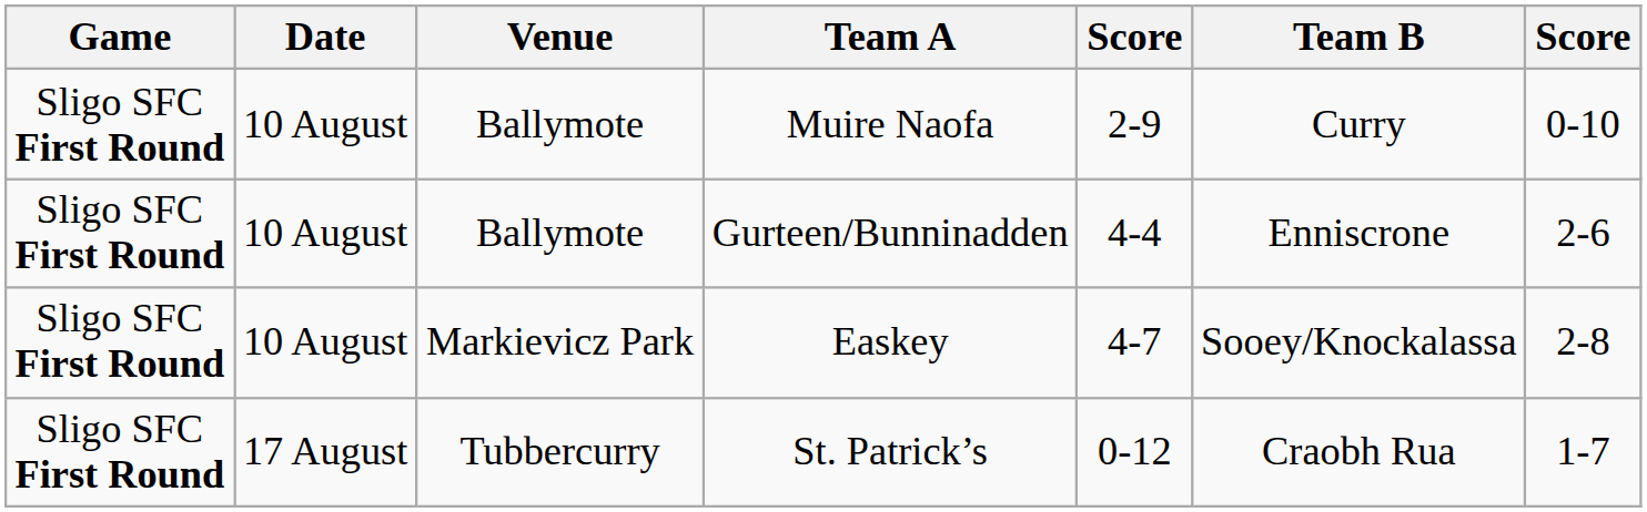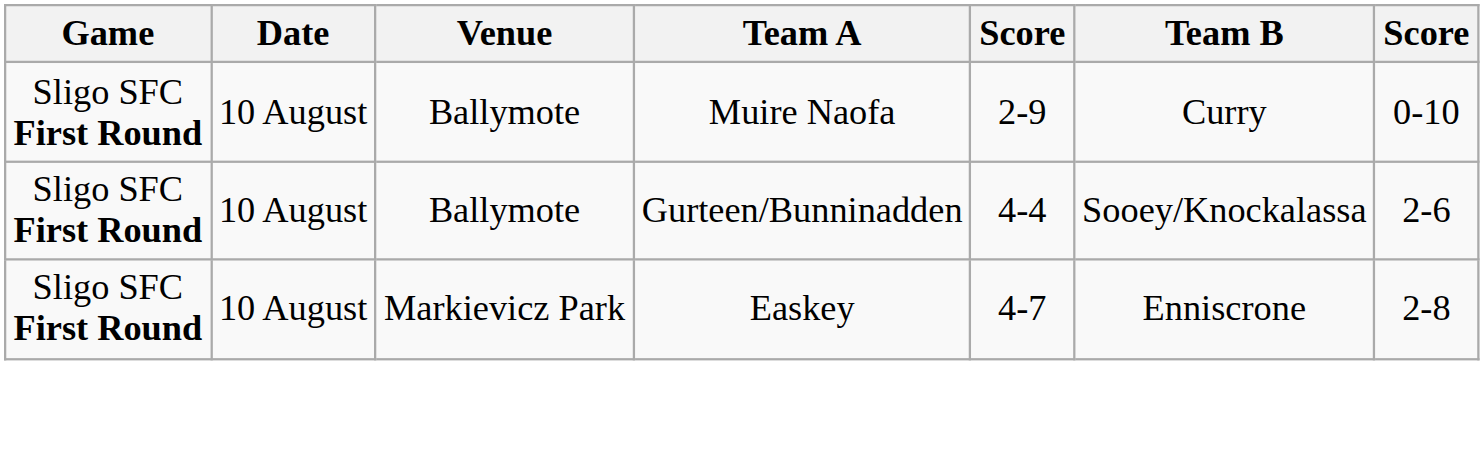 <table class="wikitable">
 <tr>
 <th>Game</th>
 <th>Date</th>
 <th>Venue</th>
 <th>Team A</th>
 <th>Score</th>
 <th>Team B</th>
 <th>Score</th>
 </tr>
 <tr align="center">
 <td>Sligo SFC<br><strong>First Round</strong></td>
 <td>10 August</td>
 <td>Ballymote</td>
 <td>Muire Naofa</td>
 <td>2-9</td>
 <td>Curry</td>
 <td>0-10</td>
 </tr>
 <tr align="center">
 <td>Sligo SFC<br><strong>First Round</strong></td>
 <td>10 August</td>
 <td>Ballymote</td>
 <td>Gurteen/Bunninadden</td>
 <td>4-4</td>
-<td>Enniscrone</td>
+<td>Sooey/Knockalassa</td>
 <td>2-6</td>
 </tr>
 <tr align="center">
 <td>Sligo SFC<br><strong>First Round</strong></td>
 <td>10 August</td>
 <td>Markievicz Park</td>
 <td>Easkey</td>
 <td>4-7</td>
-<td>Sooey/Knockalassa</td>
+<td>Enniscrone</td>
 <td>2-8</td>
 </tr>
-<tr align="center">
-<td>Sligo SFC<br><strong>First Round</strong></td>
-<td>17 August</td>
-<td>Tubbercurry</td>
-<td>St. Patrick’s</td>
-<td>0-12</td>
-<td>Craobh Rua</td>
-<td>1-7</td>
-</tr>
 </table>
